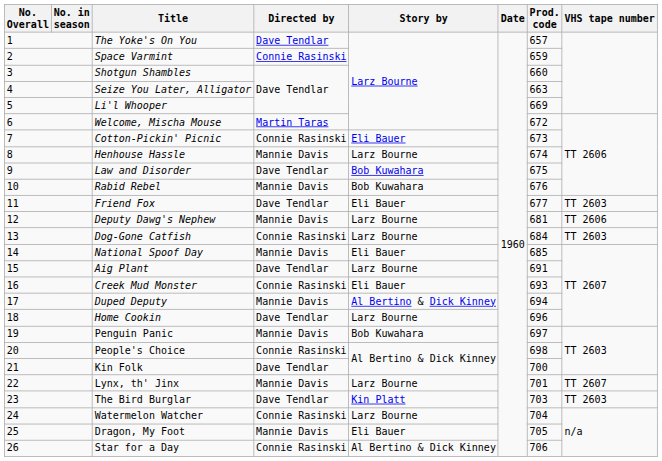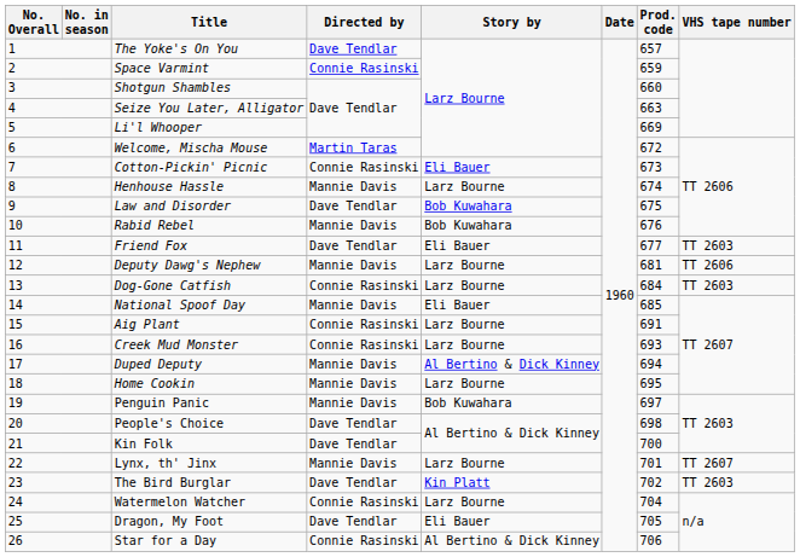 <table class="wikitable">
 <tr>
 <th>No.<br>Overall</th>
 <th>No. in<br>season</th>
 <th>Title</th>
 <th>Directed by</th>
 <th>Story by</th>
 <th>Date</th>
 <th>Prod.<br>code</th>
 <th>VHS tape number</th>
 </tr>
 <tr>
 <td colspan="2">1</td>
 <td><em>The Yoke's On You</em></td>
 <td><a href='#'>Dave Tendlar</a></td>
 <td rowspan="6"><a href='#'>Larz Bourne</a></td>
 <td rowspan="26">1960</td>
 <td>657</td>
 </tr>
 <tr>
 <td colspan="2">2</td>
 <td><em>Space Varmint</em></td>
 <td><a href='#'>Connie Rasinski</a></td>
 <td>659</td>
 </tr>
 <tr>
 <td colspan="2">3</td>
 <td><em>Shotgun Shambles</em></td>
 <td rowspan="3">Dave Tendlar</td>
 <td>660</td>
 </tr>
 <tr>
 <td colspan="2">4</td>
 <td><em>Seize You Later, Alligator</em></td>
 <td>663</td>
 </tr>
 <tr>
 <td colspan="2">5</td>
 <td><em>Li'l Whooper</em></td>
 <td>669</td>
 </tr>
 <tr>
 <td colspan="2">6</td>
 <td><em>Welcome, Mischa Mouse</em></td>
 <td><a href='#'>Martin Taras</a></td>
 <td>672</td>
 <td rowspan="5">TT 2606</td>
 </tr>
 <tr>
 <td colspan="2">7</td>
 <td><em>Cotton-Pickin' Picnic</em></td>
 <td>Connie Rasinski</td>
 <td><a href='#'>Eli Bauer</a></td>
 <td>673</td>
 </tr>
 <tr>
 <td colspan="2">8</td>
 <td><em>Henhouse Hassle</em></td>
 <td>Mannie Davis</td>
 <td>Larz Bourne</td>
 <td>674</td>
 </tr>
 <tr>
 <td colspan="2">9</td>
 <td><em>Law and Disorder</em></td>
 <td>Dave Tendlar</td>
 <td><a href='#'>Bob Kuwahara</a></td>
 <td>675</td>
 </tr>
 <tr>
 <td colspan="2">10</td>
 <td><em>Rabid Rebel</em></td>
 <td>Mannie Davis</td>
 <td>Bob Kuwahara</td>
 <td>676</td>
 </tr>
 <tr>
 <td colspan="2">11</td>
 <td><em>Friend Fox</em></td>
 <td>Dave Tendlar</td>
 <td>Eli Bauer</td>
 <td>677</td>
 <td>TT 2603</td>
 </tr>
 <tr>
 <td colspan="2">12</td>
 <td><em>Deputy Dawg's Nephew</em></td>
 <td>Mannie Davis</td>
 <td>Larz Bourne</td>
 <td>681</td>
 <td>TT 2606</td>
 </tr>
 <tr>
 <td colspan="2">13</td>
 <td><em>Dog-Gone Catfish</em></td>
 <td>Connie Rasinski</td>
 <td>Larz Bourne</td>
 <td>684</td>
 <td>TT 2603</td>
 </tr>
 <tr>
 <td colspan="2">14</td>
 <td><em>National Spoof Day</em></td>
 <td>Mannie Davis</td>
 <td>Eli Bauer</td>
 <td>685</td>
 <td rowspan="5">TT 2607</td>
 </tr>
 <tr>
 <td colspan="2">15</td>
 <td><em>Aig Plant</em></td>
-<td>Dave Tendlar</td>
+<td>Connie Rasinski</td>
 <td>Larz Bourne</td>
 <td>691</td>
 </tr>
 <tr>
 <td colspan="2">16</td>
 <td><em>Creek Mud Monster</em></td>
 <td>Connie Rasinski</td>
-<td>Eli Bauer</td>
+<td>Larz Bourne</td>
 <td>693</td>
 </tr>
 <tr>
 <td colspan="2">17</td>
 <td><em>Duped Deputy</em></td>
 <td>Mannie Davis</td>
 <td><a href='#'>Al Bertino</a> & <a href='#'>Dick Kinney</a></td>
 <td>694</td>
 </tr>
 <tr>
 <td colspan="2">18</td>
 <td><em>Home Cookin<strong></td>
-<td>Dave Tendlar</td>
+<td>Mannie Davis</td>
 <td>Larz Bourne</td>
-<td>696</td>
+<td>695</td>
 </tr>
 <tr>
 <td colspan="2">19</td>
 <td></em>Penguin Panic<em></td>
 <td>Mannie Davis</td>
 <td>Bob Kuwahara</td>
 <td>697</td>
 <td rowspan="3">TT 2603</td>
 </tr>
 <tr>
 <td colspan="2">20</td>
 <td></em>People's Choice<em></td>
-<td>Connie Rasinski</td>
+<td>Dave Tendlar</td>
 <td rowspan="2">Al Bertino & Dick Kinney</td>
 <td>698</td>
 </tr>
 <tr>
 <td colspan="2">21</td>
 <td></em>Kin Folk<em></td>
 <td>Dave Tendlar</td>
 <td>700</td>
 </tr>
 <tr>
 <td colspan="2">22</td>
 <td></em>Lynx, th' Jinx<em></td>
 <td>Mannie Davis</td>
 <td>Larz Bourne</td>
 <td>701</td>
 <td>TT 2607</td>
 </tr>
 <tr>
 <td colspan="2">23</td>
 <td></em>The Bird Burglar<em></td>
 <td>Dave Tendlar</td>
 <td><a href='#'>Kin Platt</a></td>
-<td>703</td>
+<td>702</td>
 <td>TT 2603</td>
 </tr>
 <tr>
 <td colspan="2">24</td>
 <td></em>Watermelon Watcher<em></td>
 <td>Connie Rasinski</td>
 <td>Larz Bourne</td>
 <td>704</td>
 <td rowspan="3">n/a</td>
 </tr>
 <tr>
 <td colspan="2">25</td>
 <td></em>Dragon, My Foot<em></td>
-<td>Mannie Davis</td>
+<td>Dave Tendlar</td>
 <td>Eli Bauer</td>
 <td>705</td>
 </tr>
 <tr>
 <td colspan="2">26</td>
 <td></em>Star for a Day<em></td>
 <td>Connie Rasinski</td>
 <td>Al Bertino & Dick Kinney</td>
 <td>706</td>
 </tr>
 </table>
